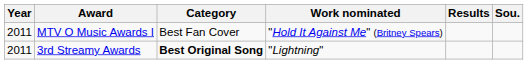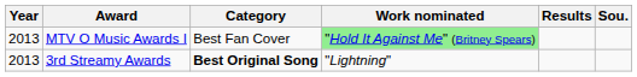 <table class="wikitable sortable">
 <tr>
 <th>Year</th>
 <th>Award</th>
 <th>Category</th>
 <th>Work nominated</th>
 <th>Results</th>
 <th>Sou.</th>
 </tr>
 <tr>
-<td>2011</td>
+<td>2013</td>
 <td><a href='#'>MTV O Music Awards I</a></td>
 <td>Best Fan Cover</td>
-<td>"<em><a href='#'>Hold It Against Me</a></em>" <small>(<a href='#'>Britney Spears</a>)</small></td>
+<td style="background: lightgreen;">"<em><a href='#'>Hold It Against Me</a></em>" <small>(<a href='#'>Britney Spears</a>)</small></td>
 <td></td>
 <td></td>
 </tr>
 <tr>
-<td>2011</td>
+<td>2013</td>
 <td><a href='#'>3rd Streamy Awards</a></td>
 <td><strong>Best Original Song</strong></td>
 <td>"<em>Lightning</em>"</td>
 <td></td>
 <td></td>
 </tr>
 </table>
